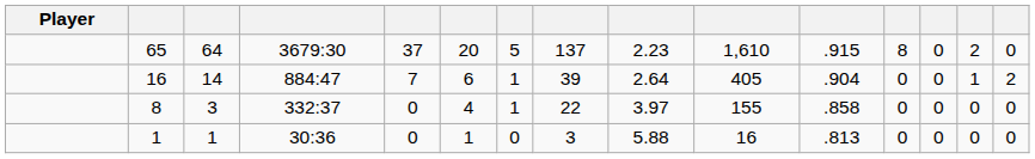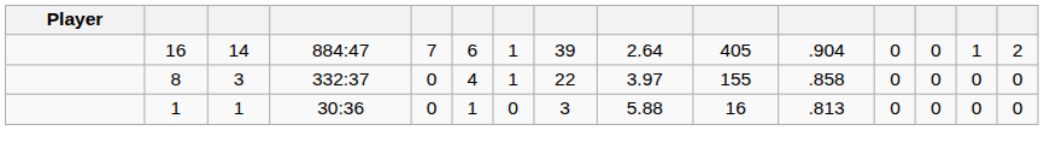 <table class="wikitable sortable" style="width:100%; text-align:center;">
 <tr>
 <th>Player</th>
 <th></th>
 <th></th>
 <th></th>
 <th></th>
 <th></th>
 <th></th>
 <th></th>
 <th></th>
 <th></th>
 <th></th>
 <th></th>
 <th></th>
 <th></th>
 <th></th>
-</tr>
-<tr>
-<td style=white-space:nowrap></td>
-<td>65</td>
-<td>64</td>
-<td>3679:30</td>
-<td>37</td>
-<td>20</td>
-<td>5</td>
-<td>137</td>
-<td>2.23</td>
-<td>1,610</td>
-<td>.915</td>
-<td>8</td>
-<td>0</td>
-<td>2</td>
-<td>0</td>
 </tr>
 <tr>
 <td style=white-space:nowrap></td>
 <td>16</td>
 <td>14</td>
 <td>884:47</td>
 <td>7</td>
 <td>6</td>
 <td>1</td>
 <td>39</td>
 <td>2.64</td>
 <td>405</td>
 <td>.904</td>
 <td>0</td>
 <td>0</td>
 <td>1</td>
 <td>2</td>
 </tr>
 <tr>
 <td style=white-space:nowrap></td>
 <td>8</td>
 <td>3</td>
 <td>332:37</td>
 <td>0</td>
 <td>4</td>
 <td>1</td>
 <td>22</td>
 <td>3.97</td>
 <td>155</td>
 <td>.858</td>
 <td>0</td>
 <td>0</td>
 <td>0</td>
 <td>0</td>
 </tr>
 <tr>
 <td style=white-space:nowrap></td>
 <td>1</td>
 <td>1</td>
 <td>30:36</td>
 <td>0</td>
 <td>1</td>
 <td>0</td>
 <td>3</td>
 <td>5.88</td>
 <td>16</td>
 <td>.813</td>
 <td>0</td>
 <td>0</td>
 <td>0</td>
 <td>0</td>
 </tr>
 </table>
